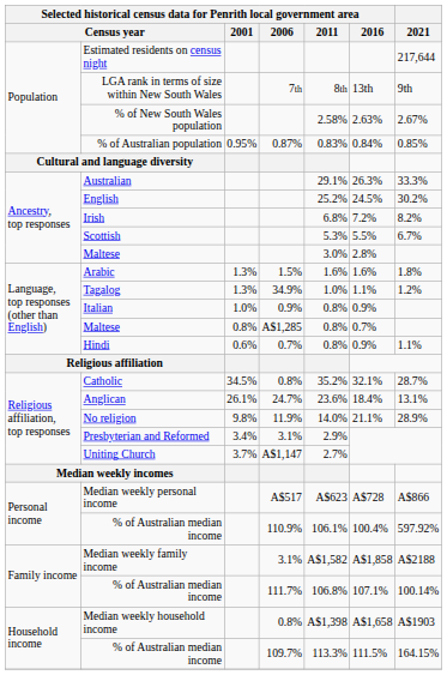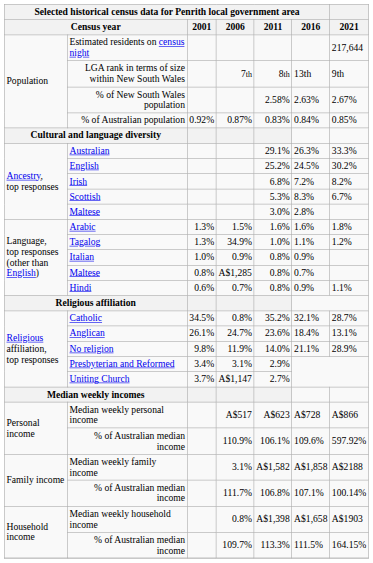 <table class="wikitable">
 <tr>
 <th colspan=7>Selected historical census data for Penrith local government area</th>
 <th></th>
 </tr>
 <tr>
 <th colspan=3>Census year</th>
 <th>2001</th>
 <th>2006</th>
 <th>2011</th>
 <th>2016</th>
 <th>2021</th>
 </tr>
 <tr>
 <td rowspan=4 colspan="2">Population</td>
 <td>Estimated residents on <a href='#'>census night</a></td>
 <td align="right"></td>
 <td align="right"></td>
 <td align="right"></td>
 <td align="right"></td>
 <td>217,644</td>
 </tr>
 <tr>
 <td align="right">LGA rank in terms of size within New South Wales</td>
 <td align="right"></td>
 <td align="right">7<small>th</small></td>
 <td align="right"> 8<small>th</small></td>
 <td>13th</td>
 <td>9th</td>
 </tr>
 <tr>
 <td align="right">% of New South Wales population</td>
 <td align="right"></td>
 <td align="right"></td>
 <td align="right">2.58%</td>
 <td>2.63%</td>
 <td>2.67%</td>
 </tr>
 <tr>
 <td align="right">% of Australian population</td>
-<td align="right">0.95%</td>
+<td align="right">0.92%</td>
 <td align="right"> 0.87%</td>
 <td align="right"> 0.83%</td>
 <td>0.84%</td>
 <td>0.85%</td>
 </tr>
 <tr>
 <th colspan=3>Cultural and language diversity</th>
 <th></th>
 <th></th>
 <th></th>
 <td></td>
 <td></td>
 </tr>
 <tr>
 <td rowspan=5 colspan=2><a href='#'>Ancestry</a>,<br>top responses</td>
 <td><a href='#'>Australian</a></td>
 <td align="right"></td>
 <td align="right"></td>
 <td align="right">29.1%</td>
 <td>26.3%</td>
 <td>33.3%</td>
 </tr>
 <tr>
 <td><a href='#'>English</a></td>
 <td align="right"></td>
 <td align="right"></td>
 <td align="right">25.2%</td>
 <td>24.5%</td>
 <td>30.2%</td>
 </tr>
 <tr>
 <td><a href='#'>Irish</a></td>
 <td align="right"></td>
 <td align="right"></td>
 <td align="right">6.8%</td>
 <td>7.2%</td>
 <td>8.2%</td>
 </tr>
 <tr>
 <td><a href='#'>Scottish</a></td>
 <td align="right"></td>
 <td align="right"></td>
 <td align="right">5.3%</td>
-<td>5.5%</td>
+<td>8.3%</td>
 <td>6.7%</td>
 </tr>
 <tr>
 <td><a href='#'>Maltese</a></td>
 <td align="right"></td>
 <td align="right"></td>
 <td align="right">3.0%</td>
 <td>2.8%</td>
 <td></td>
 </tr>
 <tr>
 <td rowspan=5 colspan=2>Language,<br>top responses<br>(other than <a href='#'>English</a>)</td>
 <td><a href='#'>Arabic</a></td>
 <td align="right">1.3%</td>
 <td align="right"> 1.5%</td>
 <td align="right"> 1.6%</td>
 <td>1.6%</td>
 <td>1.8%</td>
 </tr>
 <tr>
 <td><a href='#'>Tagalog</a></td>
 <td align="right">1.3%</td>
 <td align="right"> 34.9%</td>
 <td align="right"> 1.0%</td>
 <td>1.1%</td>
 <td>1.2%</td>
 </tr>
 <tr>
 <td><a href='#'>Italian</a></td>
 <td align="right">1.0%</td>
 <td align="right"> 0.9%</td>
 <td align="right"> 0.8%</td>
 <td>0.9%</td>
 <td></td>
 </tr>
 <tr>
 <td><a href='#'>Maltese</a></td>
 <td align="right">0.8%</td>
 <td align="right">A$1,285</td>
 <td align="right"> 0.8%</td>
 <td>0.7%</td>
 <td></td>
 </tr>
 <tr>
 <td><a href='#'>Hindi</a></td>
 <td align="right">0.6%</td>
 <td align="right"> 0.7%</td>
 <td align="right"> 0.8%</td>
 <td>0.9%</td>
 <td>1.1%</td>
 </tr>
 <tr>
 <th colspan=3>Religious affiliation</th>
 <th></th>
 <th></th>
 <th></th>
 </tr>
 <tr>
 <td rowspan=5 colspan=2><a href='#'>Religious</a> affiliation,<br>top responses</td>
 <td><a href='#'>Catholic</a></td>
 <td align="right">34.5%</td>
 <td align="right"> 0.8%</td>
 <td align="right"> 35.2%</td>
 <td>32.1%</td>
 <td>28.7%</td>
 </tr>
 <tr>
 <td><a href='#'>Anglican</a></td>
 <td align="right">26.1%</td>
 <td align="right"> 24.7%</td>
 <td align="right"> 23.6%</td>
 <td>18.4%</td>
 <td>13.1%</td>
 </tr>
 <tr>
 <td><a href='#'>No religion</a></td>
 <td align="right">9.8%</td>
 <td align="right"> 11.9%</td>
 <td align="right"> 14.0%</td>
 <td>21.1%</td>
 <td>28.9%</td>
 </tr>
 <tr>
 <td><a href='#'>Presbyterian and Reformed</a></td>
 <td align="right">3.4%</td>
 <td align="right"> 3.1%</td>
 <td align="right"> 2.9%</td>
 </tr>
 <tr>
 <td><a href='#'>Uniting Church</a></td>
 <td align="right">3.7%</td>
 <td align="right">A$1,147</td>
 <td align="right"> 2.7%</td>
 </tr>
 <tr>
 <th colspan=3>Median weekly incomes</th>
 <th></th>
 <th></th>
 <th></th>
 <td></td>
 <td></td>
 </tr>
 <tr>
 <td rowspan=2 colspan=2>Personal income</td>
 <td>Median weekly personal income</td>
 <td align="right"></td>
 <td align="right">A$517</td>
 <td align="right">A$623</td>
 <td>A$728</td>
 <td>A$866</td>
 </tr>
 <tr>
 <td align="right">% of Australian median income</td>
 <td align="right"></td>
 <td align="right">110.9%</td>
 <td align="right">106.1%</td>
-<td>100.4%</td>
+<td>109.6%</td>
 <td>597.92%</td>
 </tr>
 <tr>
 <td rowspan=2 colspan=2>Family income</td>
 <td>Median weekly family income</td>
 <td align="right"></td>
 <td align="right"> 3.1%</td>
 <td align="right">A$1,582</td>
 <td>A$1,858</td>
 <td>A$2188</td>
 </tr>
 <tr>
 <td align="right">% of Australian median income</td>
 <td align="right"></td>
 <td align="right">111.7%</td>
 <td align="right">106.8%</td>
 <td>107.1%</td>
 <td>100.14%</td>
 </tr>
 <tr>
 <td rowspan=2 colspan=2>Household income</td>
 <td>Median weekly household income</td>
 <td align="right"></td>
 <td align="right"> 0.8%</td>
 <td align="right">A$1,398</td>
 <td>A$1,658</td>
 <td>A$1903</td>
 </tr>
 <tr>
 <td align="right">% of Australian median income</td>
 <td align="right"></td>
 <td align="right">109.7%</td>
 <td align="right">113.3%</td>
 <td>111.5%</td>
 <td>164.15%</td>
 </tr>
 <tr>
 </tr>
 </table>
